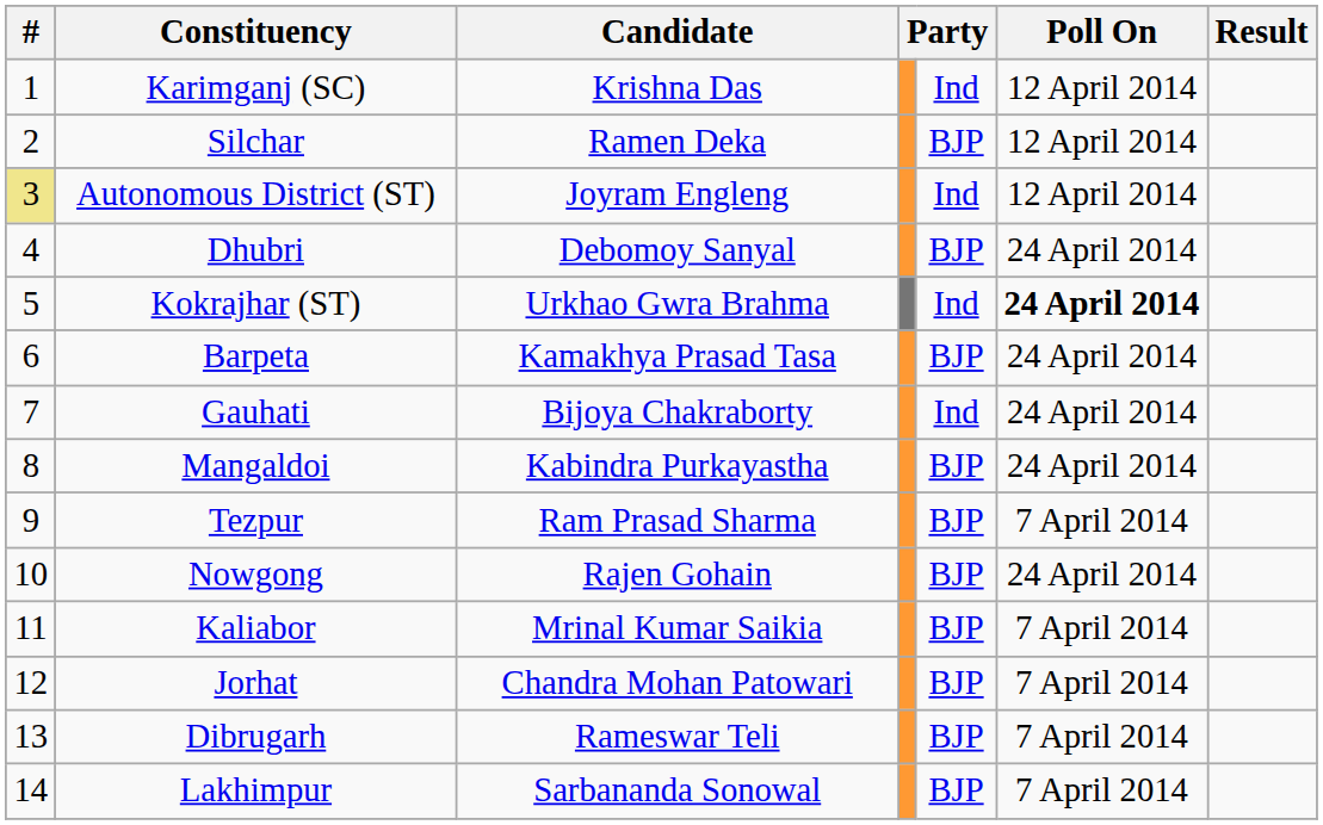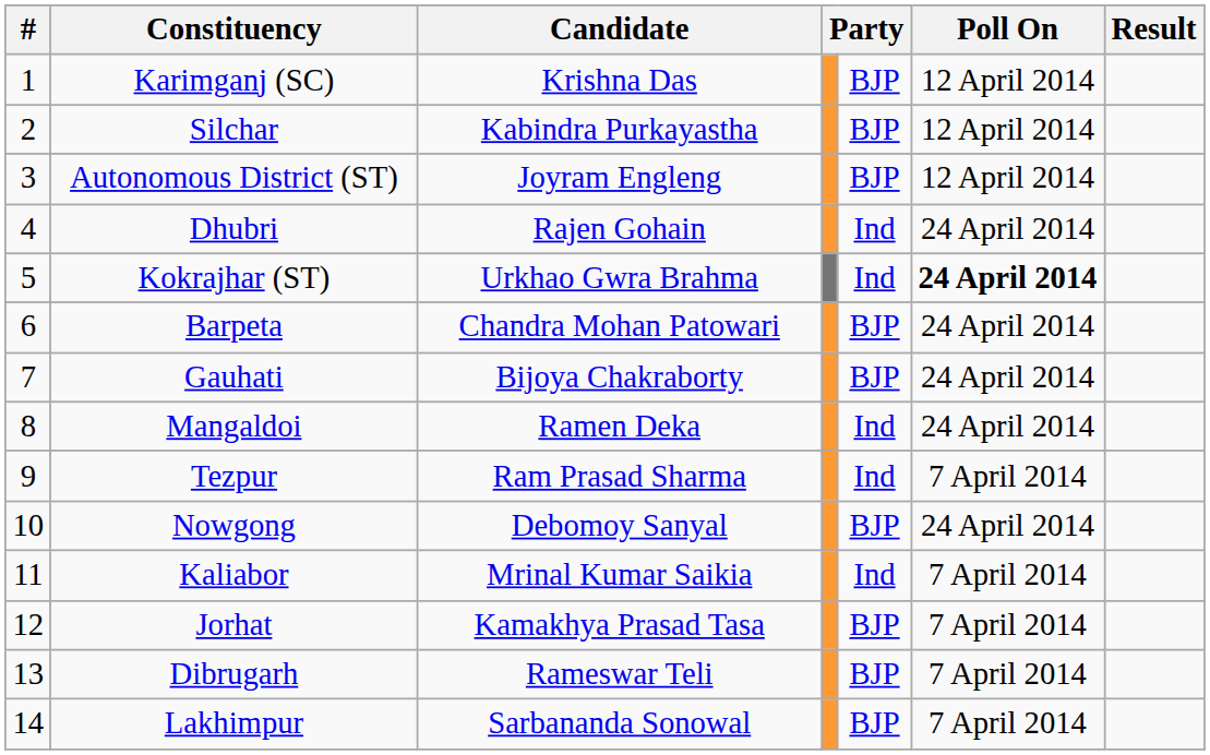 <table class="wikitable sortable" style="text-align:center;">
 <tr>
 <th>#</th>
 <th style="width:180px;">Constituency</th>
 <th style="width:200px;">Candidate</th>
 <th colspan="2">Party</th>
 <th>Poll On</th>
 <th>Result</th>
 </tr>
 <tr>
 <td style="text-align:center;">1</td>
 <td><a href='#'>Karimganj</a> (SC)</td>
 <td><a href='#'>Krishna Das</a></td>
 <td bgcolor=#FF9933></td>
-<td><a href='#'>Ind</a></td>
+<td><a href='#'>BJP</a></td>
 <td>12 April 2014</td>
 <td></td>
 </tr>
 <tr>
 <td style="text-align:center;">2</td>
 <td><a href='#'>Silchar</a></td>
-<td><a href='#'>Ramen Deka</a></td>
+<td><a href='#'>Kabindra Purkayastha</a></td>
 <td bgcolor=#FF9933></td>
 <td><a href='#'>BJP</a></td>
 <td>12 April 2014</td>
 <td></td>
 </tr>
 <tr>
-<td style="background: khaki; text-align:center;">3</td>
+<td style="text-align:center;">3</td>
 <td><a href='#'>Autonomous District</a> (ST)</td>
 <td><a href='#'>Joyram Engleng</a></td>
 <td bgcolor=#FF9933></td>
-<td><a href='#'>Ind</a></td>
+<td><a href='#'>BJP</a></td>
 <td>12 April 2014</td>
 <td></td>
 </tr>
 <tr>
 <td style="text-align:center;">4</td>
 <td><a href='#'>Dhubri</a></td>
-<td><a href='#'>Debomoy Sanyal</a></td>
+<td><a href='#'>Rajen Gohain</a></td>
 <td bgcolor=#FF9933></td>
-<td><a href='#'>BJP</a></td>
+<td><a href='#'>Ind</a></td>
 <td>24 April 2014</td>
 <td></td>
 </tr>
 <tr>
 <td style="text-align:center;">5</td>
 <td><a href='#'>Kokrajhar</a> (ST)</td>
 <td><a href='#'>Urkhao Gwra Brahma</a></td>
 <td bgcolor=#757575></td>
 <td><a href='#'>Ind</a></td>
 <td><strong>24 April 2014</strong></td>
 <td></td>
 </tr>
 <tr>
 <td style="text-align:center;">6</td>
 <td><a href='#'>Barpeta</a></td>
-<td><a href='#'>Kamakhya Prasad Tasa</a></td>
+<td><a href='#'>Chandra Mohan Patowari</a></td>
 <td bgcolor=#FF9933></td>
 <td><a href='#'>BJP</a></td>
 <td>24 April 2014</td>
 <td></td>
 </tr>
 <tr>
 <td style="text-align:center;">7</td>
 <td><a href='#'>Gauhati</a></td>
 <td><a href='#'>Bijoya Chakraborty</a></td>
 <td bgcolor=#FF9933></td>
-<td><a href='#'>Ind</a></td>
+<td><a href='#'>BJP</a></td>
 <td>24 April 2014</td>
 <td></td>
 </tr>
 <tr>
 <td style="text-align:center;">8</td>
 <td><a href='#'>Mangaldoi</a></td>
-<td><a href='#'>Kabindra Purkayastha</a></td>
+<td><a href='#'>Ramen Deka</a></td>
 <td bgcolor=#FF9933></td>
-<td><a href='#'>BJP</a></td>
+<td><a href='#'>Ind</a></td>
 <td>24 April 2014</td>
 <td></td>
 </tr>
 <tr>
 <td style="text-align:center;">9</td>
 <td><a href='#'>Tezpur</a></td>
 <td><a href='#'>Ram Prasad Sharma</a></td>
 <td bgcolor=#FF9933></td>
-<td><a href='#'>BJP</a></td>
+<td><a href='#'>Ind</a></td>
 <td>7 April 2014</td>
 <td></td>
 </tr>
 <tr>
 <td style="text-align:center;">10</td>
 <td><a href='#'>Nowgong</a></td>
-<td><a href='#'>Rajen Gohain</a></td>
+<td><a href='#'>Debomoy Sanyal</a></td>
 <td bgcolor=#FF9933></td>
 <td><a href='#'>BJP</a></td>
 <td>24 April 2014</td>
 <td></td>
 </tr>
 <tr>
 <td style="text-align:center;">11</td>
 <td><a href='#'>Kaliabor</a></td>
 <td><a href='#'>Mrinal Kumar Saikia</a></td>
 <td bgcolor=#FF9933></td>
-<td><a href='#'>BJP</a></td>
+<td><a href='#'>Ind</a></td>
 <td>7 April 2014</td>
 <td></td>
 </tr>
 <tr>
 <td style="text-align:center;">12</td>
 <td><a href='#'>Jorhat</a></td>
-<td><a href='#'>Chandra Mohan Patowari</a></td>
+<td><a href='#'>Kamakhya Prasad Tasa</a></td>
 <td bgcolor=#FF9933></td>
 <td><a href='#'>BJP</a></td>
 <td>7 April 2014</td>
 <td></td>
 </tr>
 <tr>
 <td style="text-align:center;">13</td>
 <td><a href='#'>Dibrugarh</a></td>
 <td><a href='#'>Rameswar Teli</a></td>
 <td bgcolor=#FF9933></td>
 <td><a href='#'>BJP</a></td>
 <td>7 April 2014</td>
 <td></td>
 </tr>
 <tr>
 <td style="text-align:center;">14</td>
 <td><a href='#'>Lakhimpur</a></td>
 <td><a href='#'>Sarbananda Sonowal</a></td>
 <td bgcolor=#FF9933></td>
 <td><a href='#'>BJP</a></td>
 <td>7 April 2014</td>
 <td></td>
 </tr>
 </table>
